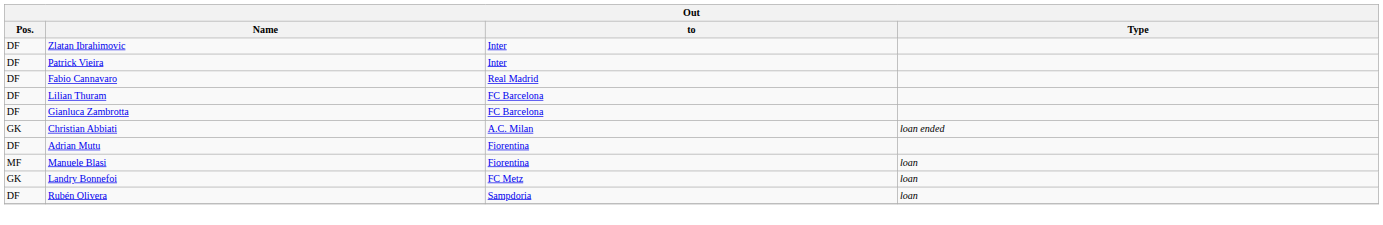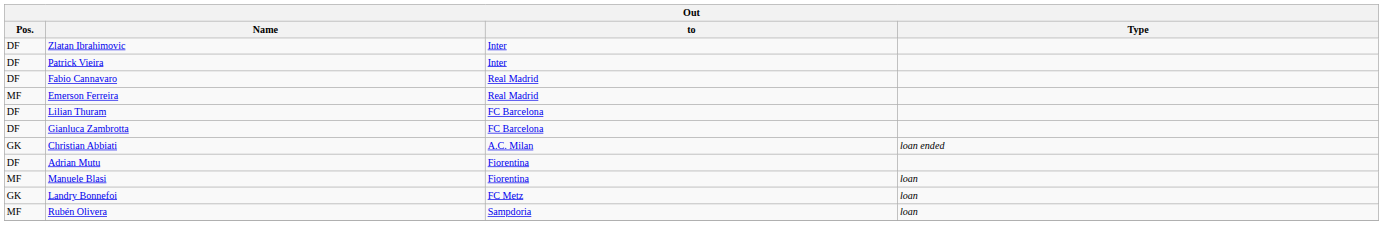 <table class="wikitable" style="font-size:90%;width:99%;">
 <tr>
 <th colspan="4">Out</th>
 </tr>
 <tr>
 <th width=3%>Pos.</th>
 <th width=32%>Name</th>
 <th width=30%>to</th>
 <th width=35%>Type</th>
 </tr>
 <tr>
 <td>DF</td>
 <td><a href='#'>Zlatan Ibrahimovic</a></td>
 <td><a href='#'>Inter</a></td>
 <td></td>
 </tr>
 <tr>
 <td>DF</td>
 <td><a href='#'>Patrick Vieira</a></td>
 <td><a href='#'>Inter</a></td>
 <td></td>
 </tr>
 <tr>
 <td>DF</td>
 <td><a href='#'>Fabio Cannavaro</a></td>
+<td><a href='#'>Real Madrid</a></td>
+<td></td>
+</tr>
+<tr>
+<td>MF</td>
+<td><a href='#'>Emerson Ferreira</a></td>
 <td><a href='#'>Real Madrid</a></td>
 <td></td>
 </tr>
 <tr>
 <td>DF</td>
 <td><a href='#'>Lilian Thuram</a></td>
 <td><a href='#'>FC Barcelona</a></td>
 <td></td>
 </tr>
 <tr>
 <td>DF</td>
 <td><a href='#'>Gianluca Zambrotta</a></td>
 <td><a href='#'>FC Barcelona</a></td>
 <td></td>
 </tr>
 <tr>
 <td>GK</td>
 <td><a href='#'>Christian Abbiati</a></td>
 <td><a href='#'>A.C. Milan</a></td>
 <td><em>loan ended</em></td>
 </tr>
 <tr>
 <td>DF</td>
 <td><a href='#'>Adrian Mutu</a></td>
 <td><a href='#'>Fiorentina</a></td>
 <td></td>
 </tr>
 <tr>
 <td>MF</td>
 <td><a href='#'>Manuele Blasi</a></td>
 <td><a href='#'>Fiorentina</a></td>
 <td><em>loan</em></td>
 </tr>
 <tr>
 <td>GK</td>
 <td><a href='#'>Landry Bonnefoi</a></td>
 <td><a href='#'>FC Metz</a></td>
 <td><em>loan</em></td>
 </tr>
 <tr>
-<td>DF</td>
+<td>MF</td>
 <td><a href='#'>Rubén Olivera</a></td>
 <td><a href='#'>Sampdoria</a></td>
 <td><em>loan</em></td>
 </tr>
 <tr>
 </tr>
 </table>
